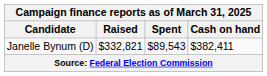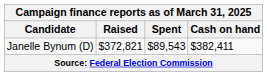 <table class="wikitable sortable">
 <tr>
 <th colspan=4>Campaign finance reports as of March 31, 2025</th>
 </tr>
 <tr style="text-align:center;">
 <th>Candidate</th>
 <th>Raised</th>
 <th>Spent</th>
 <th>Cash on hand</th>
 </tr>
 <tr>
 <td>Janelle Bynum (D)</td>
-<td>$332,821</td>
+<td>$372,821</td>
 <td>$89,543</td>
 <td>$382,411</td>
 </tr>
 <tr>
 <th colspan="4"><small>Source: <a href='#'>Federal Election Commission</a></small></th>
 </tr>
 </table>
